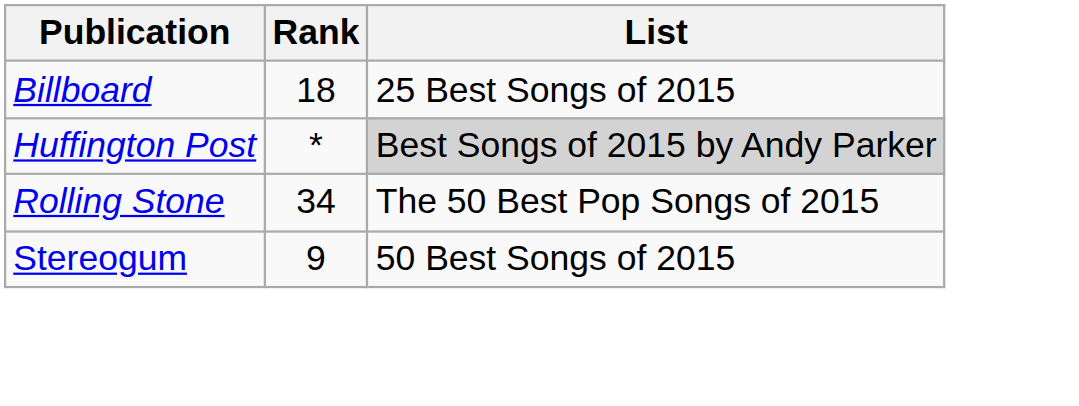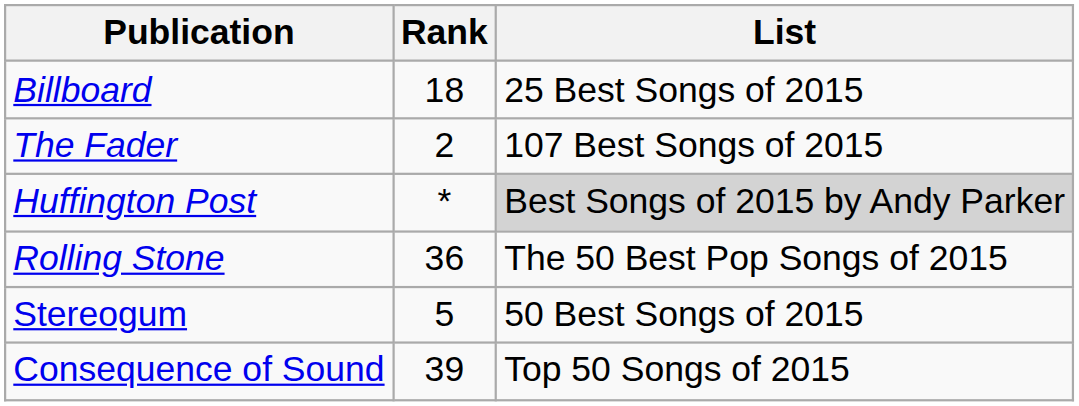 <table class="wikitable">
 <tr>
 <th>Publication</th>
 <th>Rank</th>
 <th>List</th>
 </tr>
 <tr>
 <td><em><a href='#'>Billboard</a></em></td>
 <td align="center">18</td>
 <td>25 Best Songs of 2015</td>
 </tr>
 <tr>
+<td><em><a href='#'>The Fader</a></em></td>
+<td align="center">2</td>
+<td>107 Best Songs of 2015</td>
+</tr>
+<tr>
 <td><em><a href='#'>Huffington Post</a></em></td>
 <td align="center">*</td>
 <td style="background: lightgrey;">Best Songs of 2015 by Andy Parker</td>
 </tr>
 <tr>
 <td><em><a href='#'>Rolling Stone</a></em></td>
-<td align="center">34</td>
+<td align="center">36</td>
 <td>The 50 Best Pop Songs of 2015</td>
 </tr>
 <tr>
 <td><a href='#'>Stereogum</a></td>
-<td align="center">9</td>
+<td align="center">5</td>
 <td>50 Best Songs of 2015</td>
 </tr>
+<tr>
+<td><a href='#'>Consequence of Sound</a></td>
+<td align="center">39</td>
+<td>Top 50 Songs of 2015</td>
+</tr>
 </table>
